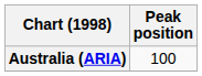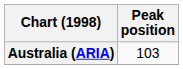 <table class="wikitable sortable plainrowheaders">
 <tr>
 <th scope="col">Chart (1998)</th>
 <th scope="col">Peak<br>position</th>
 </tr>
 <tr>
 <th scope="row">Australia (<a href='#'>ARIA</a>)</th>
-<td align="center">100</td>
+<td align="center">103</td>
 </tr>
 <tr>
 </tr>
 <tr>
 </tr>
 <tr>
 </tr>
 <tr>
 </tr>
 <tr>
 </tr>
 <tr>
 </tr>
 </table>
